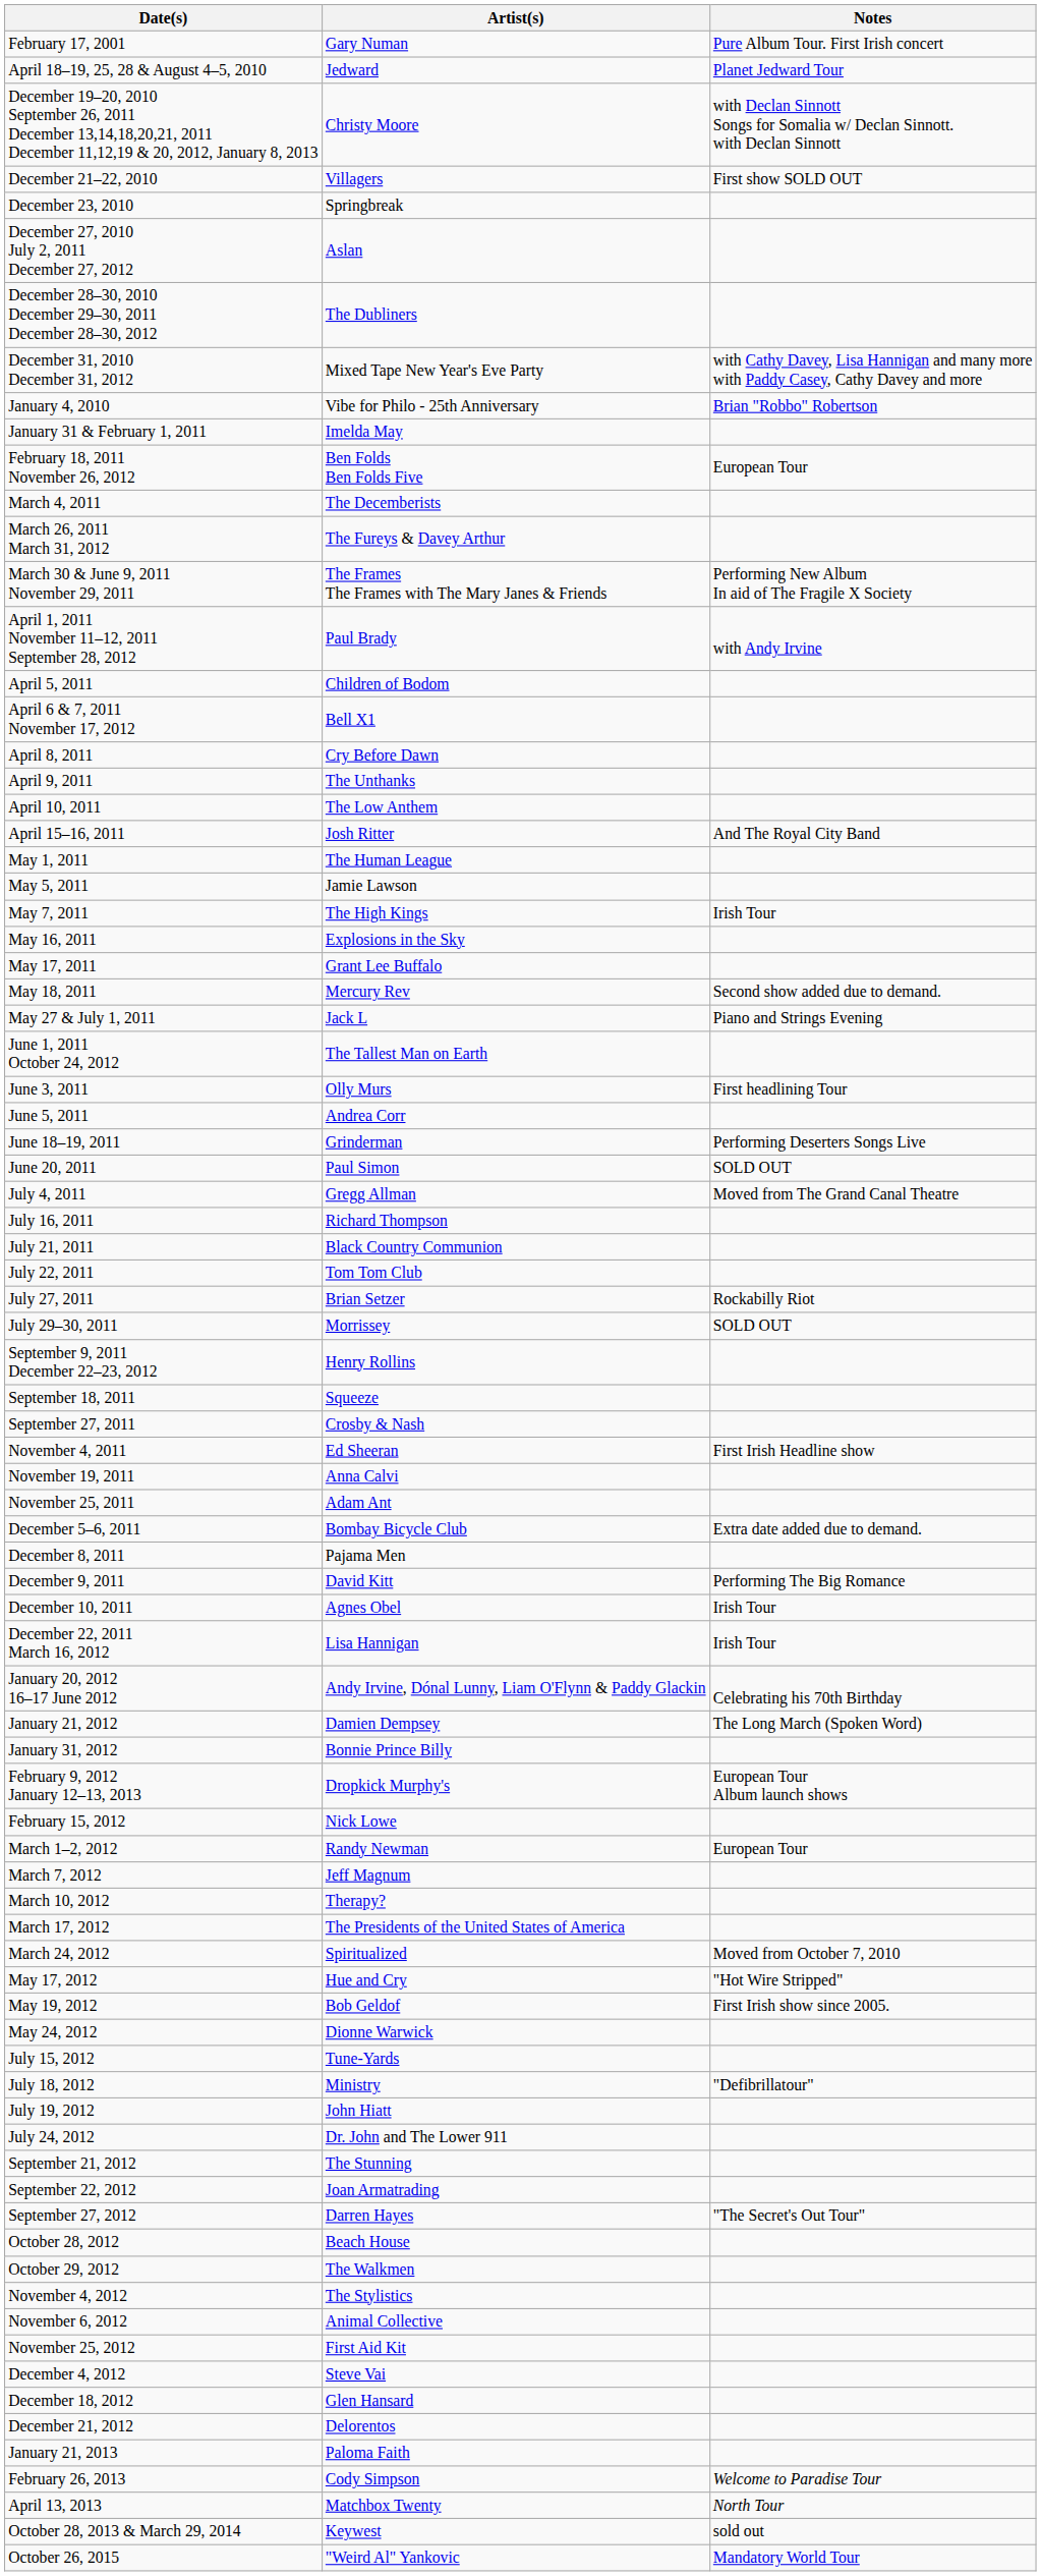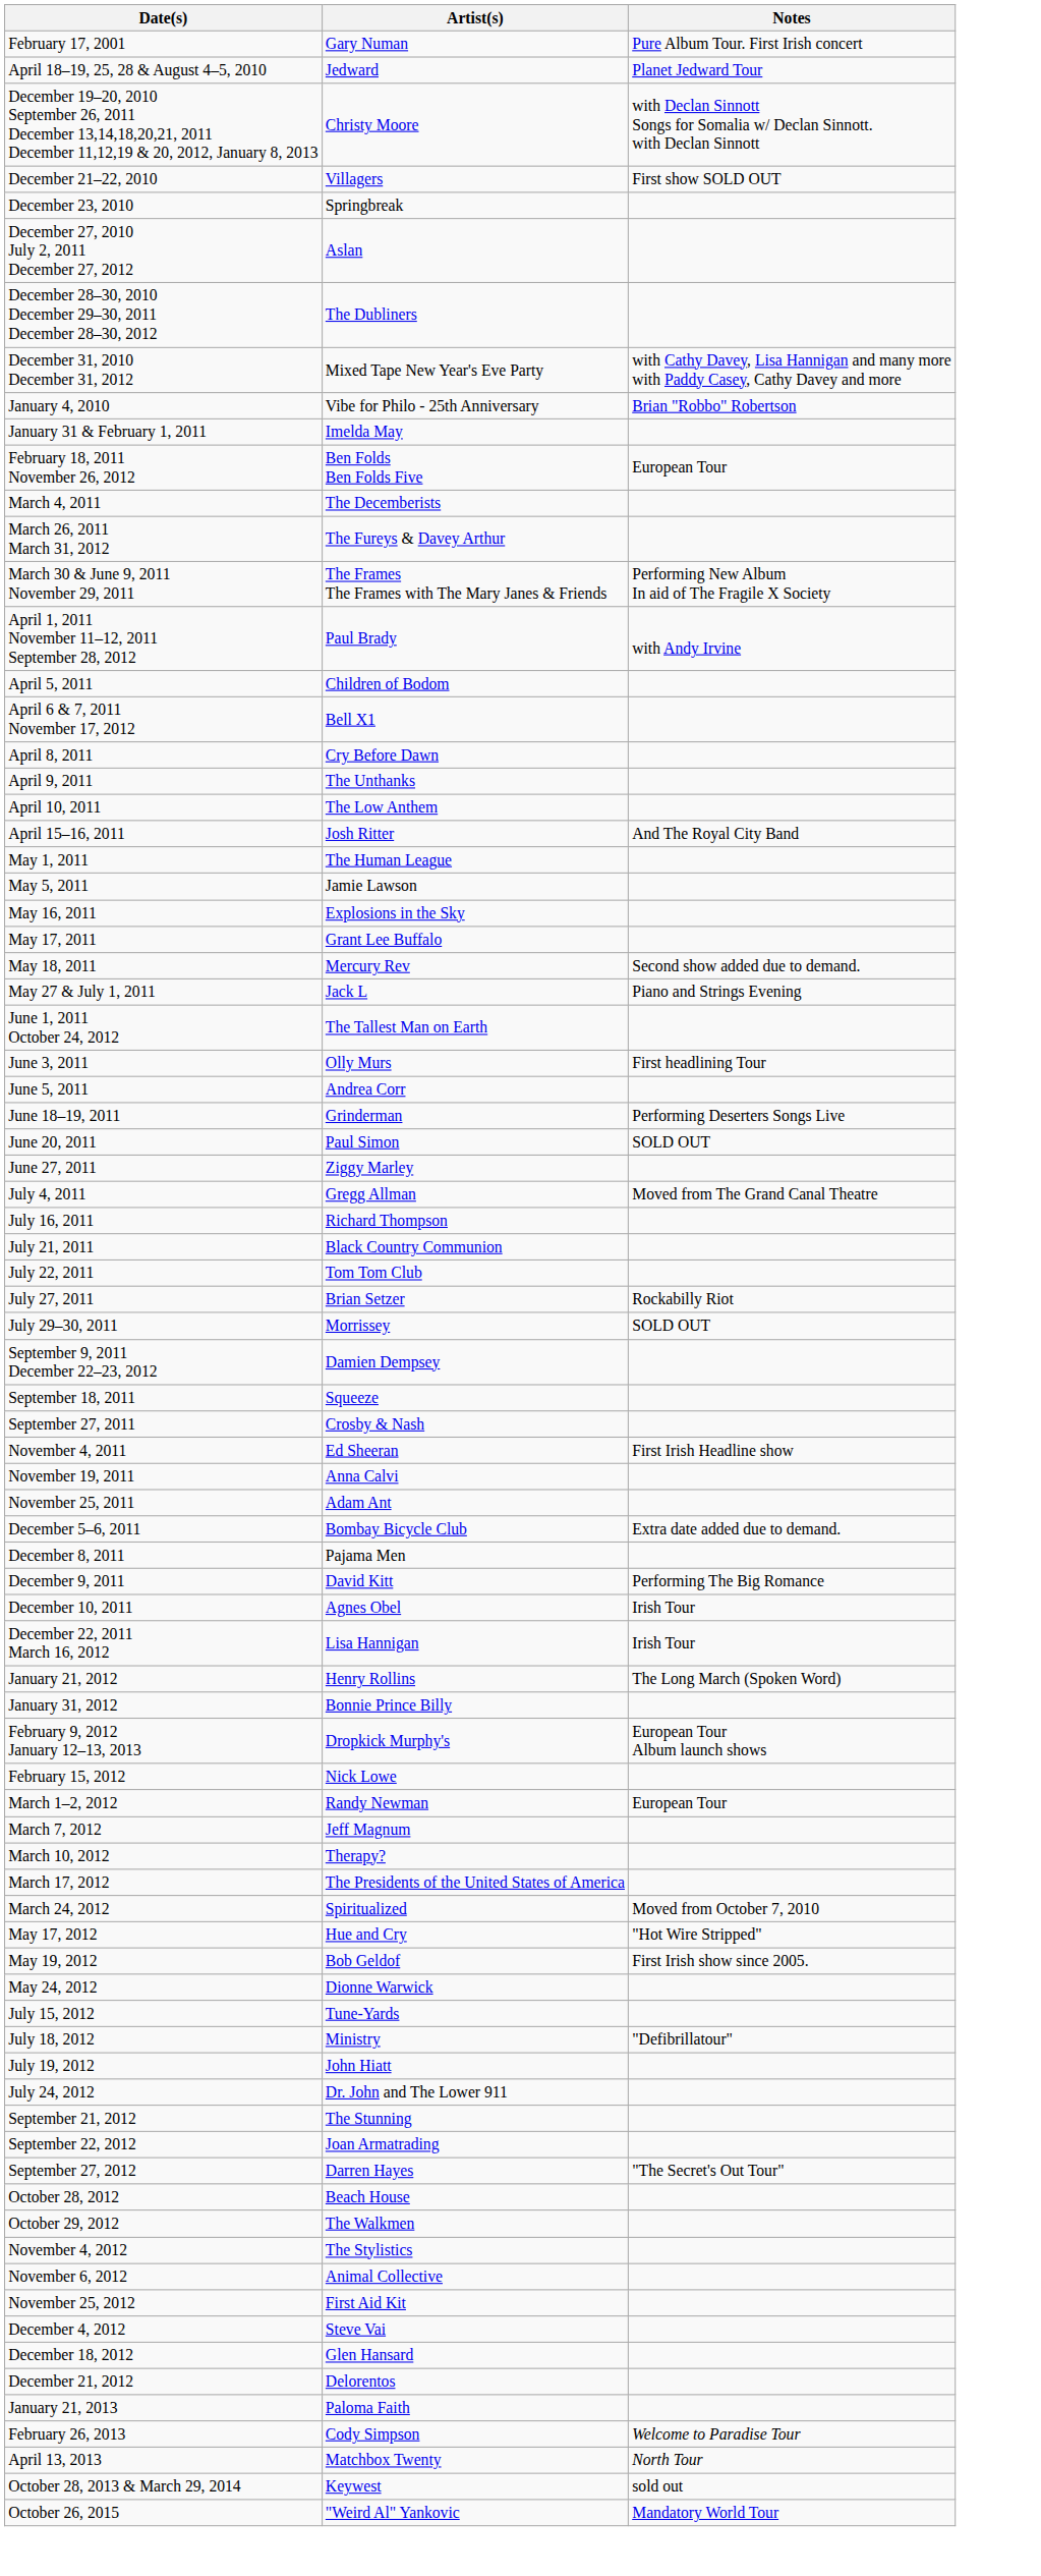 <table class="wikitable" style="font-size: 95%;">
 <tr>
 <th>Date(s)</th>
 <th>Artist(s)</th>
 <th>Notes</th>
 </tr>
 <tr>
 <td>February 17, 2001</td>
 <td><a href='#'>Gary Numan</a></td>
 <td><a href='#'>Pure</a> Album Tour. First Irish concert</td>
 </tr>
 <tr>
 <td>April 18–19, 25, 28 & August 4–5, 2010</td>
 <td><a href='#'>Jedward</a></td>
 <td><a href='#'>Planet Jedward Tour</a></td>
 </tr>
 <tr>
 <td>December 19–20, 2010 <br> September 26, 2011 <br> December 13,14,18,20,21, 2011 <br> December 11,12,19 & 20, 2012, January 8, 2013</td>
 <td><a href='#'>Christy Moore</a></td>
 <td>with <a href='#'>Declan Sinnott</a> <br>Songs for Somalia w/ Declan Sinnott. <br>with Declan Sinnott</td>
 </tr>
 <tr>
 <td>December 21–22, 2010</td>
 <td><a href='#'>Villagers</a></td>
 <td>First show SOLD OUT</td>
 </tr>
 <tr>
 <td>December 23, 2010</td>
 <td>Springbreak</td>
 <td></td>
 </tr>
 <tr>
 <td>December 27, 2010 <br> July 2, 2011 <br> December 27, 2012</td>
 <td><a href='#'>Aslan</a></td>
 <td></td>
 </tr>
 <tr>
 <td>December 28–30, 2010 <br> December 29–30, 2011 <br> December 28–30, 2012</td>
 <td><a href='#'>The Dubliners</a></td>
 <td></td>
 </tr>
 <tr>
 <td>December 31, 2010 <br> December 31, 2012</td>
 <td>Mixed Tape New Year's Eve Party</td>
 <td>with <a href='#'>Cathy Davey</a>, <a href='#'>Lisa Hannigan</a> and many more <br>with <a href='#'>Paddy Casey</a>, Cathy Davey and more</td>
 </tr>
 <tr>
 <td>January 4, 2010</td>
 <td>Vibe for Philo - 25th Anniversary</td>
 <td><a href='#'>Brian "Robbo" Robertson</a></td>
 </tr>
 <tr>
 <td>January 31 & February 1, 2011</td>
 <td><a href='#'>Imelda May</a></td>
 <td></td>
 </tr>
 <tr>
 <td>February 18, 2011 <br> November 26, 2012</td>
 <td><a href='#'>Ben Folds</a> <br> <a href='#'>Ben Folds Five</a></td>
 <td>European Tour</td>
 </tr>
 <tr>
 <td>March 4, 2011</td>
 <td><a href='#'>The Decemberists</a></td>
 <td></td>
 </tr>
 <tr>
 <td>March 26, 2011 <br> March 31, 2012</td>
 <td><a href='#'>The Fureys</a> & <a href='#'>Davey Arthur</a></td>
 <td></td>
 </tr>
 <tr>
 <td>March 30 & June 9, 2011 <br> November 29, 2011</td>
 <td><a href='#'>The Frames</a> <br> The Frames with The Mary Janes & Friends</td>
 <td>Performing New Album <br> In aid of The Fragile X Society</td>
 </tr>
 <tr>
 <td>April 1, 2011 <br> November 11–12, 2011 <br> September 28, 2012</td>
 <td><a href='#'>Paul Brady</a></td>
 <td><br>with <a href='#'>Andy Irvine</a></td>
 </tr>
 <tr>
 <td>April 5, 2011</td>
 <td><a href='#'>Children of Bodom</a></td>
 <td></td>
 </tr>
 <tr>
 <td>April 6 & 7, 2011 <br> November 17, 2012</td>
 <td><a href='#'>Bell X1</a></td>
 <td></td>
 </tr>
 <tr>
 <td>April 8, 2011</td>
 <td><a href='#'>Cry Before Dawn</a></td>
 <td></td>
 </tr>
 <tr>
 <td>April 9, 2011</td>
 <td><a href='#'>The Unthanks</a></td>
 <td></td>
 </tr>
 <tr>
 <td>April 10, 2011</td>
 <td><a href='#'>The Low Anthem</a></td>
 <td></td>
 </tr>
 <tr>
 <td>April 15–16, 2011</td>
 <td><a href='#'>Josh Ritter</a></td>
 <td>And The Royal City Band</td>
 </tr>
 <tr>
 <td>May 1, 2011</td>
 <td><a href='#'>The Human League</a></td>
 <td></td>
 </tr>
 <tr>
 <td>May 5, 2011</td>
 <td>Jamie Lawson</td>
 <td></td>
 </tr>
 <tr>
-<td>May 7, 2011</td>
-<td><a href='#'>The High Kings</a></td>
-<td>Irish Tour</td>
-</tr>
-<tr>
 <td>May 16, 2011</td>
 <td><a href='#'>Explosions in the Sky</a></td>
 <td></td>
 </tr>
 <tr>
 <td>May 17, 2011</td>
 <td><a href='#'>Grant Lee Buffalo</a></td>
 <td></td>
 </tr>
 <tr>
 <td>May 18, 2011</td>
 <td><a href='#'>Mercury Rev</a></td>
 <td>Second show added due to demand.</td>
 </tr>
 <tr>
 <td>May 27 & July 1, 2011</td>
 <td><a href='#'>Jack L</a></td>
 <td>Piano and Strings Evening</td>
 </tr>
 <tr>
 <td>June 1, 2011 <br> October 24, 2012</td>
 <td><a href='#'>The Tallest Man on Earth</a></td>
 <td></td>
 </tr>
 <tr>
 <td>June 3, 2011</td>
 <td><a href='#'>Olly Murs</a></td>
 <td>First headlining Tour</td>
 </tr>
 <tr>
 <td>June 5, 2011</td>
 <td><a href='#'>Andrea Corr</a></td>
 <td></td>
 </tr>
 <tr>
 <td>June 18–19, 2011</td>
 <td><a href='#'>Grinderman</a></td>
 <td>Performing Deserters Songs Live</td>
 </tr>
 <tr>
 <td>June 20, 2011</td>
 <td><a href='#'>Paul Simon</a></td>
 <td>SOLD OUT</td>
 </tr>
 <tr>
+<td>June 27, 2011</td>
+<td><a href='#'>Ziggy Marley</a></td>
+<td></td>
+</tr>
+<tr>
 <td>July 4, 2011</td>
 <td><a href='#'>Gregg Allman</a></td>
 <td>Moved from The Grand Canal Theatre</td>
 </tr>
 <tr>
 <td>July 16, 2011</td>
 <td><a href='#'>Richard Thompson</a></td>
 <td></td>
 </tr>
 <tr>
 <td>July 21, 2011</td>
 <td><a href='#'>Black Country Communion</a></td>
 <td></td>
 </tr>
 <tr>
 <td>July 22, 2011</td>
 <td><a href='#'>Tom Tom Club</a></td>
 <td></td>
 </tr>
 <tr>
 <td>July 27, 2011</td>
 <td><a href='#'>Brian Setzer</a></td>
 <td>Rockabilly Riot</td>
 </tr>
 <tr>
 <td>July 29–30, 2011</td>
 <td><a href='#'>Morrissey</a></td>
 <td>SOLD OUT</td>
 </tr>
 <tr>
 <td>September 9, 2011 <br> December 22–23, 2012</td>
-<td><a href='#'>Henry Rollins</a></td>
+<td><a href='#'>Damien Dempsey</a></td>
 <td></td>
 </tr>
 <tr>
 <td>September 18, 2011</td>
 <td><a href='#'>Squeeze</a></td>
 <td></td>
 </tr>
 <tr>
 <td>September 27, 2011</td>
 <td><a href='#'>Crosby & Nash</a></td>
 <td></td>
 </tr>
 <tr>
 <td>November 4, 2011</td>
 <td><a href='#'>Ed Sheeran</a></td>
 <td>First Irish Headline show</td>
 </tr>
 <tr>
 <td>November 19, 2011</td>
 <td><a href='#'>Anna Calvi</a></td>
 <td></td>
 </tr>
 <tr>
 <td>November 25, 2011</td>
 <td><a href='#'>Adam Ant</a></td>
 <td></td>
 </tr>
 <tr>
 <td>December 5–6, 2011</td>
 <td><a href='#'>Bombay Bicycle Club</a></td>
 <td>Extra date added due to demand.</td>
 </tr>
 <tr>
 <td>December 8, 2011</td>
 <td>Pajama Men</td>
 <td></td>
 </tr>
 <tr>
 <td>December 9, 2011</td>
 <td><a href='#'>David Kitt</a></td>
 <td>Performing The Big Romance</td>
 </tr>
 <tr>
 <td>December 10, 2011</td>
 <td><a href='#'>Agnes Obel</a></td>
 <td>Irish Tour</td>
 </tr>
 <tr>
 <td>December 22, 2011 <br>March 16, 2012</td>
 <td><a href='#'>Lisa Hannigan</a></td>
 <td>Irish Tour</td>
 </tr>
 <tr>
-<td>January 20, 2012 <br> 16–17 June 2012</td>
-<td><a href='#'>Andy Irvine</a>, <a href='#'>Dónal Lunny</a>, <a href='#'>Liam O'Flynn</a> & <a href='#'>Paddy Glackin</a></td>
-<td><br>Celebrating his 70th Birthday</td>
-</tr>
-<tr>
 <td>January 21, 2012</td>
-<td><a href='#'>Damien Dempsey</a></td>
+<td><a href='#'>Henry Rollins</a></td>
 <td>The Long March (Spoken Word)</td>
 </tr>
 <tr>
 <td>January 31, 2012</td>
 <td><a href='#'>Bonnie Prince Billy</a></td>
 <td></td>
 </tr>
 <tr>
 <td>February 9, 2012<br>January 12–13, 2013</td>
 <td><a href='#'>Dropkick Murphy's</a></td>
 <td>European Tour<br>Album launch shows</td>
 </tr>
 <tr>
 <td>February 15, 2012</td>
 <td><a href='#'>Nick Lowe</a></td>
 <td></td>
 </tr>
 <tr>
 <td>March 1–2, 2012</td>
 <td><a href='#'>Randy Newman</a></td>
 <td>European Tour</td>
 </tr>
 <tr>
 <td>March 7, 2012</td>
 <td><a href='#'>Jeff Magnum</a></td>
 <td></td>
 </tr>
 <tr>
 <td>March 10, 2012</td>
 <td><a href='#'>Therapy?</a></td>
 <td></td>
 </tr>
 <tr>
 <td>March 17, 2012</td>
 <td><a href='#'>The Presidents of the United States of America</a></td>
 <td></td>
 </tr>
 <tr>
 <td>March 24, 2012</td>
 <td><a href='#'>Spiritualized</a></td>
 <td>Moved from October 7, 2010</td>
 </tr>
 <tr>
 <td>May 17, 2012</td>
 <td><a href='#'>Hue and Cry</a></td>
 <td>"Hot Wire Stripped"</td>
 </tr>
 <tr>
 <td>May 19, 2012</td>
 <td><a href='#'>Bob Geldof</a></td>
 <td>First Irish show since 2005.</td>
 </tr>
 <tr>
 <td>May 24, 2012</td>
 <td><a href='#'>Dionne Warwick</a></td>
 <td></td>
 </tr>
 <tr>
 <td>July 15, 2012</td>
 <td><a href='#'>Tune-Yards</a></td>
 <td></td>
 </tr>
 <tr>
 <td>July 18, 2012</td>
 <td><a href='#'>Ministry</a></td>
 <td>"Defibrillatour"</td>
 </tr>
 <tr>
 <td>July 19, 2012</td>
 <td><a href='#'>John Hiatt</a></td>
 <td></td>
 </tr>
 <tr>
 <td>July 24, 2012</td>
 <td><a href='#'>Dr. John</a> and The Lower 911</td>
 <td></td>
 </tr>
 <tr>
 <td>September 21, 2012</td>
 <td><a href='#'>The Stunning</a></td>
 <td></td>
 </tr>
 <tr>
 <td>September 22, 2012</td>
 <td><a href='#'>Joan Armatrading</a></td>
 <td></td>
 </tr>
 <tr>
 <td>September 27, 2012</td>
 <td><a href='#'>Darren Hayes</a></td>
 <td>"The Secret's Out Tour"</td>
 </tr>
 <tr>
 <td>October 28, 2012</td>
 <td><a href='#'>Beach House</a></td>
 <td></td>
 </tr>
 <tr>
 <td>October 29, 2012</td>
 <td><a href='#'>The Walkmen</a></td>
 <td></td>
 </tr>
 <tr>
 <td>November 4, 2012</td>
 <td><a href='#'>The Stylistics</a></td>
 <td></td>
 </tr>
 <tr>
 <td>November 6, 2012</td>
 <td><a href='#'>Animal Collective</a></td>
 <td></td>
 </tr>
 <tr>
 <td>November 25, 2012</td>
 <td><a href='#'>First Aid Kit</a></td>
 <td></td>
 </tr>
 <tr>
 <td>December 4, 2012</td>
 <td><a href='#'>Steve Vai</a></td>
 <td></td>
 </tr>
 <tr>
 <td>December 18, 2012</td>
 <td><a href='#'>Glen Hansard</a></td>
 <td></td>
 </tr>
 <tr>
 <td>December 21, 2012</td>
 <td><a href='#'>Delorentos</a></td>
 <td></td>
 </tr>
 <tr>
 <td>January 21, 2013</td>
 <td><a href='#'>Paloma Faith</a></td>
 <td></td>
 </tr>
 <tr>
 <td>February 26, 2013</td>
 <td><a href='#'>Cody Simpson</a></td>
 <td><em>Welcome to Paradise Tour</em></td>
 </tr>
 <tr>
 <td>April 13, 2013</td>
 <td><a href='#'>Matchbox Twenty</a></td>
 <td><em>North Tour</em></td>
 </tr>
 <tr>
 <td>October 28, 2013 & March 29, 2014</td>
 <td><a href='#'>Keywest</a></td>
 <td>sold out</td>
 </tr>
 <tr>
 <td>October 26, 2015</td>
 <td><a href='#'>"Weird Al" Yankovic</a></td>
 <td><a href='#'>Mandatory World Tour</a></td>
 </tr>
 </table>
